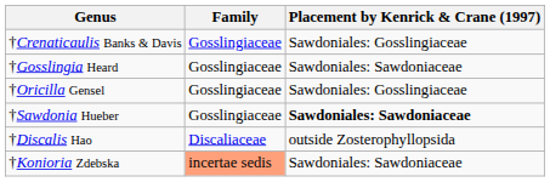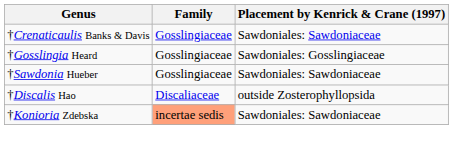 <table class="wikitable">
 <tr>
 <th>Genus</th>
 <th>Family</th>
 <th>Placement by Kenrick & Crane (1997)</th>
 </tr>
 <tr>
 <td>†<em><a href='#'>Crenaticaulis</a></em> <small>Banks & Davis</small></td>
 <td><a href='#'>Gosslingiaceae</a></td>
-<td>Sawdoniales: Gosslingiaceae</td>
+<td>Sawdoniales: <a href='#'>Sawdoniaceae</a></td>
 </tr>
 <tr>
 <td>†<em><a href='#'>Gosslingia</a></em> <small>Heard</small></td>
-<td>Gosslingiaceae</td>
-<td>Sawdoniales: Sawdoniaceae</td>
-</tr>
-<tr>
-<td>†<em><a href='#'>Oricilla</a></em> <small>Gensel</small></td>
 <td>Gosslingiaceae</td>
 <td>Sawdoniales: Gosslingiaceae</td>
 </tr>
 <tr>
 <td>†<em><a href='#'>Sawdonia</a></em> <small>Hueber</small></td>
 <td>Gosslingiaceae</td>
-<td><strong>Sawdoniales: Sawdoniaceae</strong></td>
+<td>Sawdoniales: Sawdoniaceae</td>
 </tr>
 <tr>
 <td>†<em><a href='#'>Discalis</a></em> <small>Hao</small></td>
 <td><a href='#'>Discaliaceae</a></td>
 <td>outside Zosterophyllopsida</td>
 </tr>
 <tr>
 <td>†<em><a href='#'>Konioria</a></em> <small>Zdebska</small></td>
 <td style="background: lightsalmon;">incertae sedis</td>
 <td>Sawdoniales: Sawdoniaceae</td>
 </tr>
 </table>
